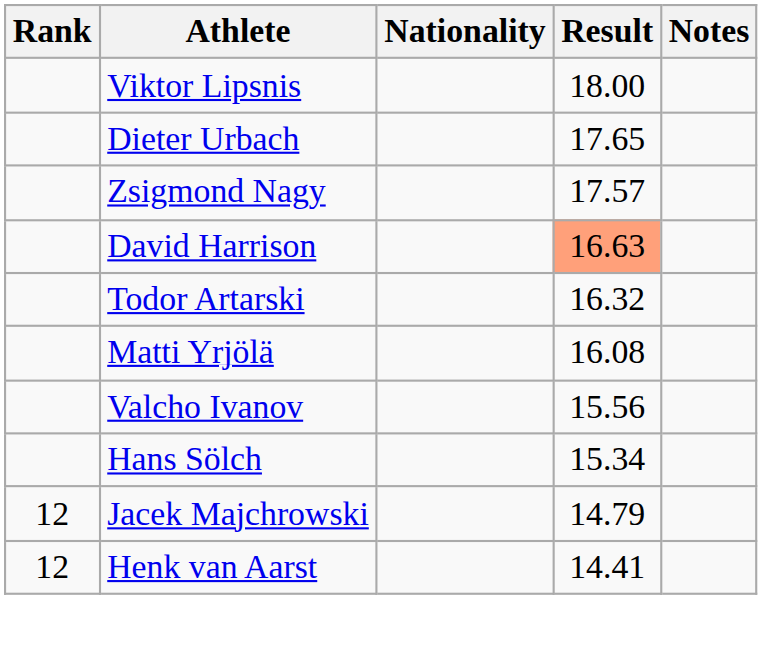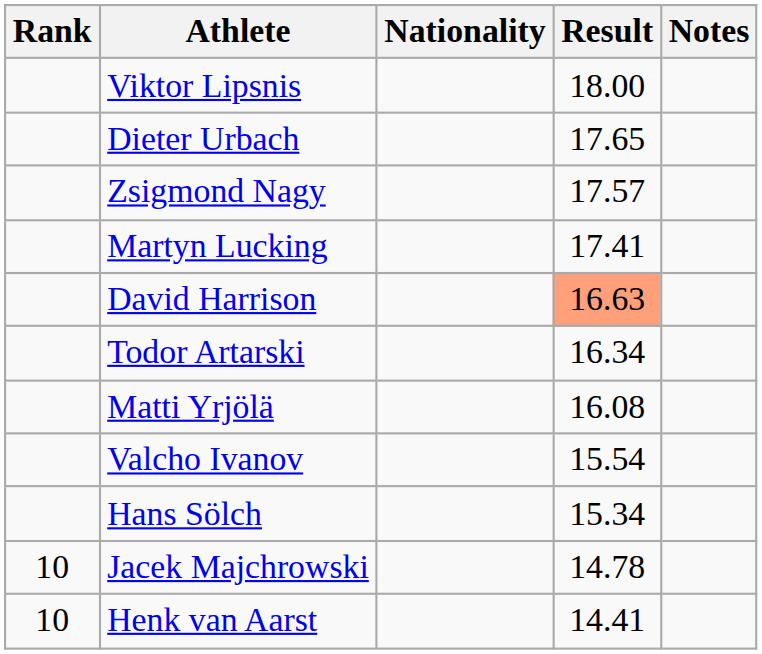 <table class="wikitable sortable" style="text-align:center">
 <tr>
 <th>Rank</th>
 <th>Athlete</th>
 <th>Nationality</th>
 <th>Result</th>
 <th>Notes</th>
 </tr>
 <tr>
 <td></td>
 <td align=left><a href='#'>Viktor Lipsnis</a></td>
 <td align=left></td>
 <td>18.00</td>
 <td></td>
 </tr>
 <tr>
 <td></td>
 <td align=left><a href='#'>Dieter Urbach</a></td>
 <td align=left></td>
 <td>17.65</td>
 <td></td>
 </tr>
 <tr>
 <td></td>
 <td align=left><a href='#'>Zsigmond Nagy</a></td>
 <td align=left></td>
 <td>17.57</td>
 <td></td>
 </tr>
 <tr>
 <td></td>
+<td align=left><a href='#'>Martyn Lucking</a></td>
+<td align=left></td>
+<td>17.41</td>
+<td></td>
+</tr>
+<tr>
+<td></td>
 <td align=left><a href='#'>David Harrison</a></td>
 <td align=left></td>
 <td style="background: lightsalmon;">16.63</td>
 <td></td>
 </tr>
 <tr>
 <td></td>
 <td align=left><a href='#'>Todor Artarski</a></td>
 <td align=left></td>
-<td>16.32</td>
+<td>16.34</td>
 <td></td>
 </tr>
 <tr>
 <td></td>
 <td align=left><a href='#'>Matti Yrjölä</a></td>
 <td align=left></td>
 <td>16.08</td>
 <td></td>
 </tr>
 <tr>
 <td></td>
 <td align=left><a href='#'>Valcho Ivanov</a></td>
 <td align=left></td>
-<td>15.56</td>
+<td>15.54</td>
 <td></td>
 </tr>
 <tr>
 <td></td>
 <td align=left><a href='#'>Hans Sölch</a></td>
 <td align=left></td>
 <td>15.34</td>
 <td></td>
 </tr>
 <tr>
-<td>12</td>
+<td>10</td>
 <td align=left><a href='#'>Jacek Majchrowski</a></td>
 <td align=left></td>
-<td>14.79</td>
+<td>14.78</td>
 <td></td>
 </tr>
 <tr>
-<td>12</td>
+<td>10</td>
 <td align=left><a href='#'>Henk van Aarst</a></td>
 <td align=left></td>
 <td>14.41</td>
 <td></td>
 </tr>
 </table>
